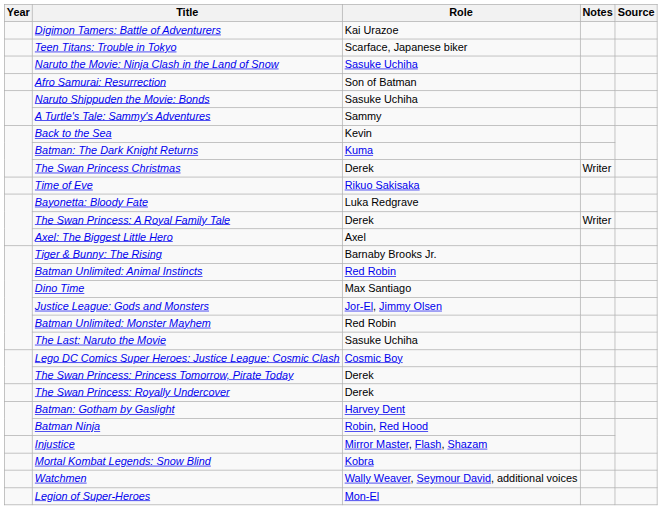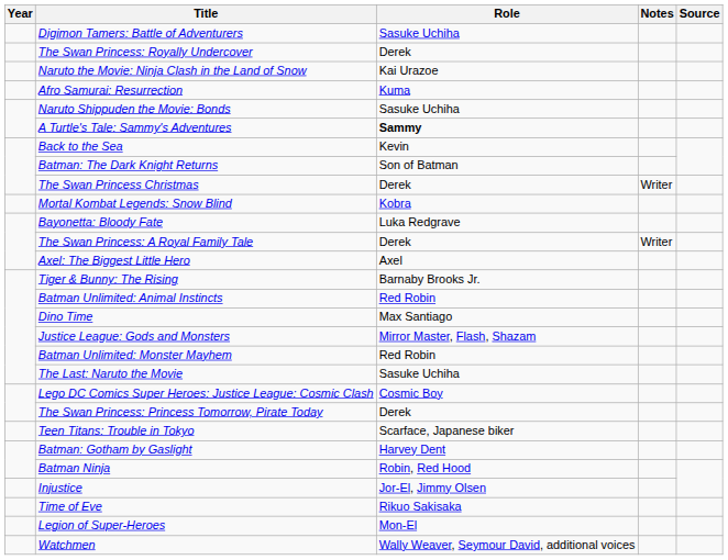 <table class="wikitable sortable plainrowheaders">
 <tr>
 <th>Year</th>
 <th>Title</th>
 <th>Role</th>
 <th class="unsortable">Notes</th>
 <th class="unsortable">Source</th>
 </tr>
 <tr>
 <td></td>
 <td><em><a href='#'>Digimon Tamers: Battle of Adventurers</a></em></td>
+<td><a href='#'>Sasuke Uchiha</a></td>
+<td></td>
+<td></td>
+</tr>
+<tr>
+<td></td>
+<td><em><a href='#'>The Swan Princess: Royally Undercover</a></em></td>
+<td>Derek</td>
+<td></td>
+<td></td>
+</tr>
+<tr>
+<td></td>
+<td><em><a href='#'>Naruto the Movie: Ninja Clash in the Land of Snow</a></em></td>
 <td>Kai Urazoe</td>
 <td></td>
 <td></td>
 </tr>
 <tr>
 <td></td>
-<td><em><a href='#'>Teen Titans: Trouble in Tokyo</a></em></td>
-<td>Scarface,  Japanese biker</td>
-<td></td>
-<td></td>
-</tr>
-<tr>
-<td></td>
-<td><em><a href='#'>Naruto the Movie: Ninja Clash in the Land of Snow</a></em></td>
-<td><a href='#'>Sasuke Uchiha</a></td>
-<td></td>
-<td></td>
-</tr>
-<tr>
-<td></td>
 <td><em><a href='#'>Afro Samurai: Resurrection</a></em></td>
-<td>Son of Batman</td>
+<td><a href='#'>Kuma</a></td>
 <td></td>
 <td></td>
 </tr>
 <tr>
 <td rowspan="2"></td>
 <td><em><a href='#'>Naruto Shippuden the Movie: Bonds</a></em></td>
 <td>Sasuke Uchiha</td>
 <td></td>
 <td></td>
 </tr>
 <tr>
 <td><em><a href='#'>A Turtle's Tale: Sammy's Adventures</a></em></td>
-<td>Sammy</td>
+<td><strong>Sammy</strong></td>
 <td></td>
 <td></td>
 </tr>
 <tr>
 <td rowspan="3"></td>
 <td><em><a href='#'>Back to the Sea</a></em></td>
 <td>Kevin</td>
 <td></td>
 <td rowspan="2"></td>
 </tr>
 <tr>
 <td><em><a href='#'>Batman: The Dark Knight Returns</a></em></td>
-<td><a href='#'>Kuma</a></td>
+<td>Son of Batman</td>
 <td></td>
 </tr>
 <tr>
 <td><em><a href='#'>The Swan Princess Christmas</a></em></td>
 <td>Derek</td>
 <td>Writer</td>
 <td></td>
 </tr>
 <tr>
 <td></td>
-<td><em><a href='#'>Time of Eve</a></em></td>
-<td><a href='#'>Rikuo Sakisaka</a></td>
+<td><em><a href='#'>Mortal Kombat Legends: Snow Blind</a></em></td>
+<td><a href='#'>Kobra</a></td>
 <td></td>
 <td></td>
 </tr>
 <tr>
 <td rowspan="3"></td>
 <td><em><a href='#'>Bayonetta: Bloody Fate</a></em></td>
 <td>Luka Redgrave</td>
 <td></td>
 <td></td>
 </tr>
 <tr>
 <td><em><a href='#'>The Swan Princess: A Royal Family Tale</a></em></td>
 <td>Derek</td>
 <td>Writer</td>
 <td></td>
 </tr>
 <tr>
 <td><em><a href='#'>Axel: The Biggest Little Hero</a></em></td>
 <td>Axel </td>
 <td></td>
 <td></td>
 </tr>
 <tr>
 <td rowspan="6"></td>
 <td><em><a href='#'>Tiger & Bunny: The Rising</a></em></td>
 <td>Barnaby Brooks Jr.</td>
 <td></td>
 <td></td>
 </tr>
 <tr>
 <td><em><a href='#'>Batman Unlimited: Animal Instincts</a></em></td>
 <td><a href='#'>Red Robin</a></td>
 <td></td>
 <td></td>
 </tr>
 <tr>
 <td><em><a href='#'>Dino Time</a></em></td>
 <td>Max Santiago</td>
 <td></td>
 <td></td>
 </tr>
 <tr>
 <td><em><a href='#'>Justice League: Gods and Monsters</a></em></td>
-<td><a href='#'>Jor-El</a>, <a href='#'>Jimmy Olsen</a></td>
+<td><a href='#'>Mirror Master</a>, <a href='#'>Flash</a>, <a href='#'>Shazam</a></td>
 <td></td>
 <td></td>
 </tr>
 <tr>
 <td><em><a href='#'>Batman Unlimited: Monster Mayhem</a></em></td>
 <td>Red Robin</td>
 <td></td>
 <td></td>
 </tr>
 <tr>
 <td><em><a href='#'>The Last: Naruto the Movie</a></em></td>
 <td>Sasuke Uchiha</td>
 <td></td>
 <td></td>
 </tr>
 <tr>
 <td rowspan="2"></td>
 <td><em><a href='#'>Lego DC Comics Super Heroes: Justice League: Cosmic Clash</a> </em></td>
 <td><a href='#'>Cosmic Boy</a></td>
 <td></td>
 <td></td>
 </tr>
 <tr>
 <td><em><a href='#'>The Swan Princess: Princess Tomorrow, Pirate Today</a></em></td>
 <td>Derek</td>
 <td></td>
 <td></td>
 </tr>
 <tr>
 <td></td>
-<td><em><a href='#'>The Swan Princess: Royally Undercover</a></em></td>
-<td>Derek</td>
+<td><em><a href='#'>Teen Titans: Trouble in Tokyo</a></em></td>
+<td>Scarface,  Japanese biker</td>
 <td></td>
 <td></td>
 </tr>
 <tr>
 <td rowspan="2"></td>
 <td><em><a href='#'>Batman: Gotham by Gaslight</a></em></td>
 <td><a href='#'>Harvey Dent</a></td>
 <td></td>
 <td></td>
 </tr>
 <tr>
 <td><em><a href='#'>Batman Ninja</a></em></td>
 <td><a href='#'>Robin</a>, <a href='#'>Red Hood</a></td>
 <td></td>
 <td rowspan="2"></td>
 </tr>
 <tr>
 <td></td>
 <td><em><a href='#'>Injustice</a></em></td>
-<td><a href='#'>Mirror Master</a>, <a href='#'>Flash</a>, <a href='#'>Shazam</a></td>
+<td><a href='#'>Jor-El</a>, <a href='#'>Jimmy Olsen</a></td>
 <td></td>
 </tr>
 <tr>
 <td></td>
-<td><em><a href='#'>Mortal Kombat Legends: Snow Blind</a></em></td>
-<td><a href='#'>Kobra</a></td>
+<td><em><a href='#'>Time of Eve</a></em></td>
+<td><a href='#'>Rikuo Sakisaka</a></td>
+<td></td>
+<td></td>
+</tr>
+<tr>
+<td></td>
+<td><em><a href='#'>Legion of Super-Heroes</a></em></td>
+<td><a href='#'>Mon-El</a></td>
 <td></td>
 <td></td>
 </tr>
 <tr>
 <td></td>
 <td><em><a href='#'>Watchmen</a></em></td>
 <td><a href='#'>Wally Weaver</a>, <a href='#'>Seymour David</a>, additional voices</td>
 <td></td>
 <td></td>
 </tr>
-<tr>
-<td></td>
-<td><em><a href='#'>Legion of Super-Heroes</a></em></td>
-<td><a href='#'>Mon-El</a></td>
-<td></td>
-<td></td>
-</tr>
 </table>
